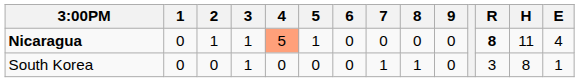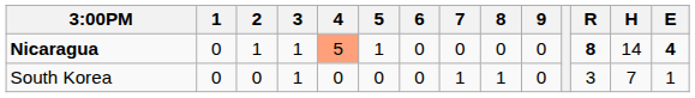 <table border=1 cellspacing=0 width=600 style="margin-left:3em;" class="wikitable">
 <tr style="text-align:center; background-color:#e6e6e6;">
 <th align=left width=28%>3:00PM</th>
 <th width=6%>1</th>
 <th width=6%>2</th>
 <th width=6%>3</th>
 <th width=6%>4</th>
 <th width=6%>5</th>
 <th width=6%>6</th>
 <th width=6%>7</th>
 <th width=6%>8</th>
 <th width=6%>9</th>
 <th rowspan="3" width=0.5%></th>
 <th width=6%>R</th>
 <th width=6%>H</th>
 <th width=6%>E</th>
 </tr>
 <tr style="text-align:center;">
 <td align=left> <strong>Nicaragua</strong></td>
 <td>0</td>
 <td>1</td>
 <td>1</td>
 <td style="background: lightsalmon;">5</td>
 <td>1</td>
 <td>0</td>
 <td>0</td>
 <td>0</td>
 <td>0</td>
 <td><strong>8</strong></td>
-<td>11</td>
-<td>4</td>
+<td>14</td>
+<td><strong>4</strong></td>
 </tr>
 <tr style="text-align:center;">
 <td align=left> South Korea</td>
 <td>0</td>
 <td>0</td>
 <td>1</td>
 <td>0</td>
 <td>0</td>
 <td>0</td>
 <td>1</td>
 <td>1</td>
 <td>0</td>
 <td>3</td>
-<td>8</td>
+<td>7</td>
 <td>1</td>
 </tr>
 </table>
